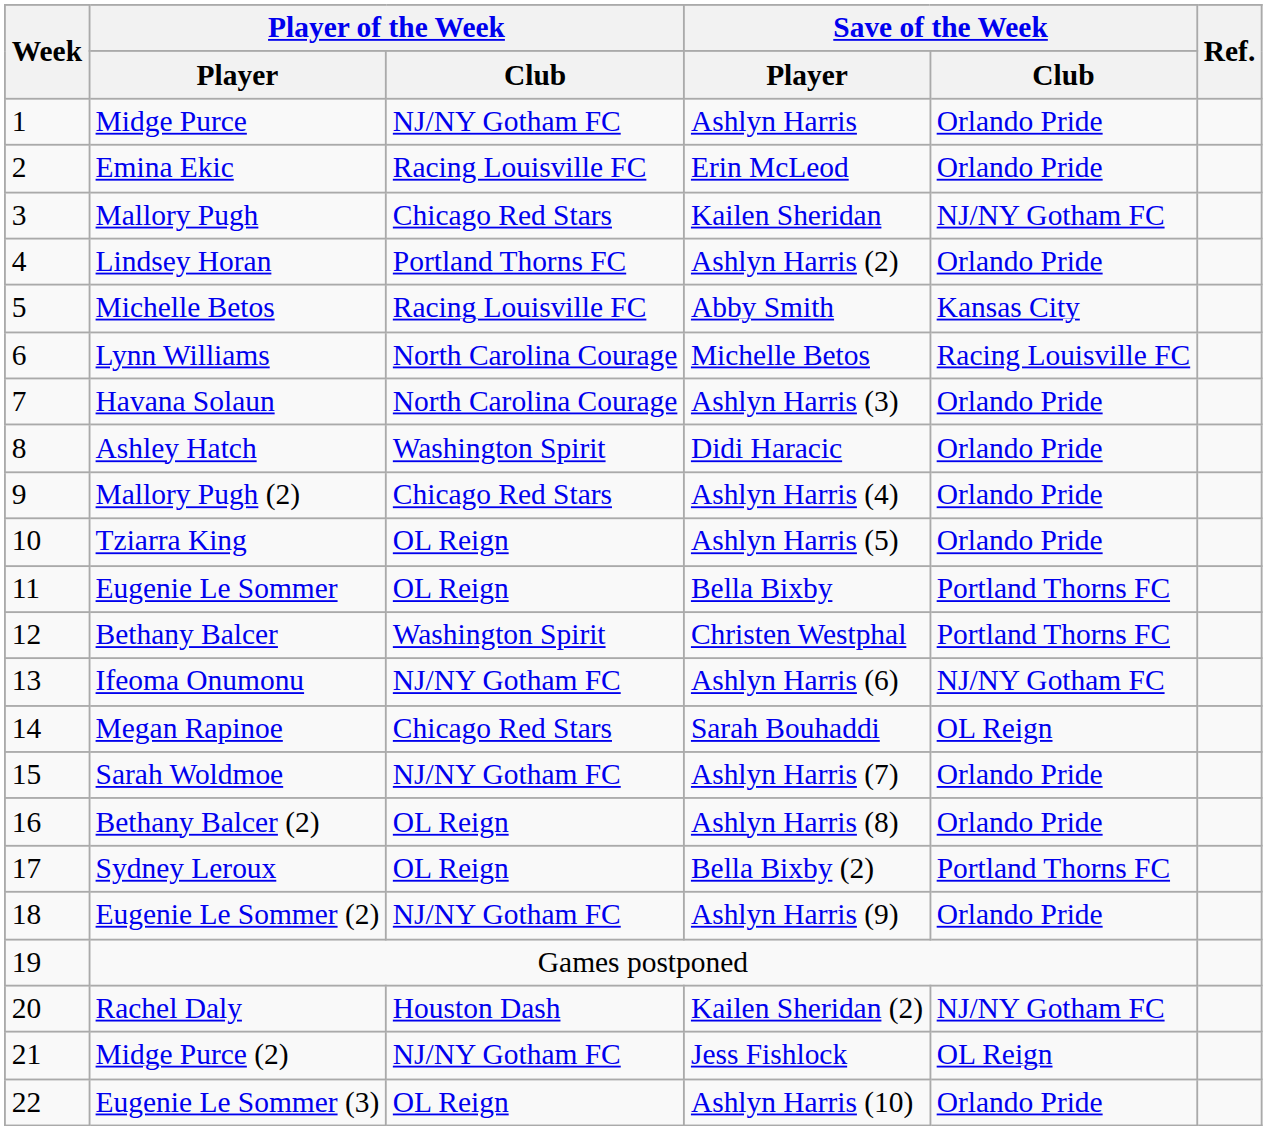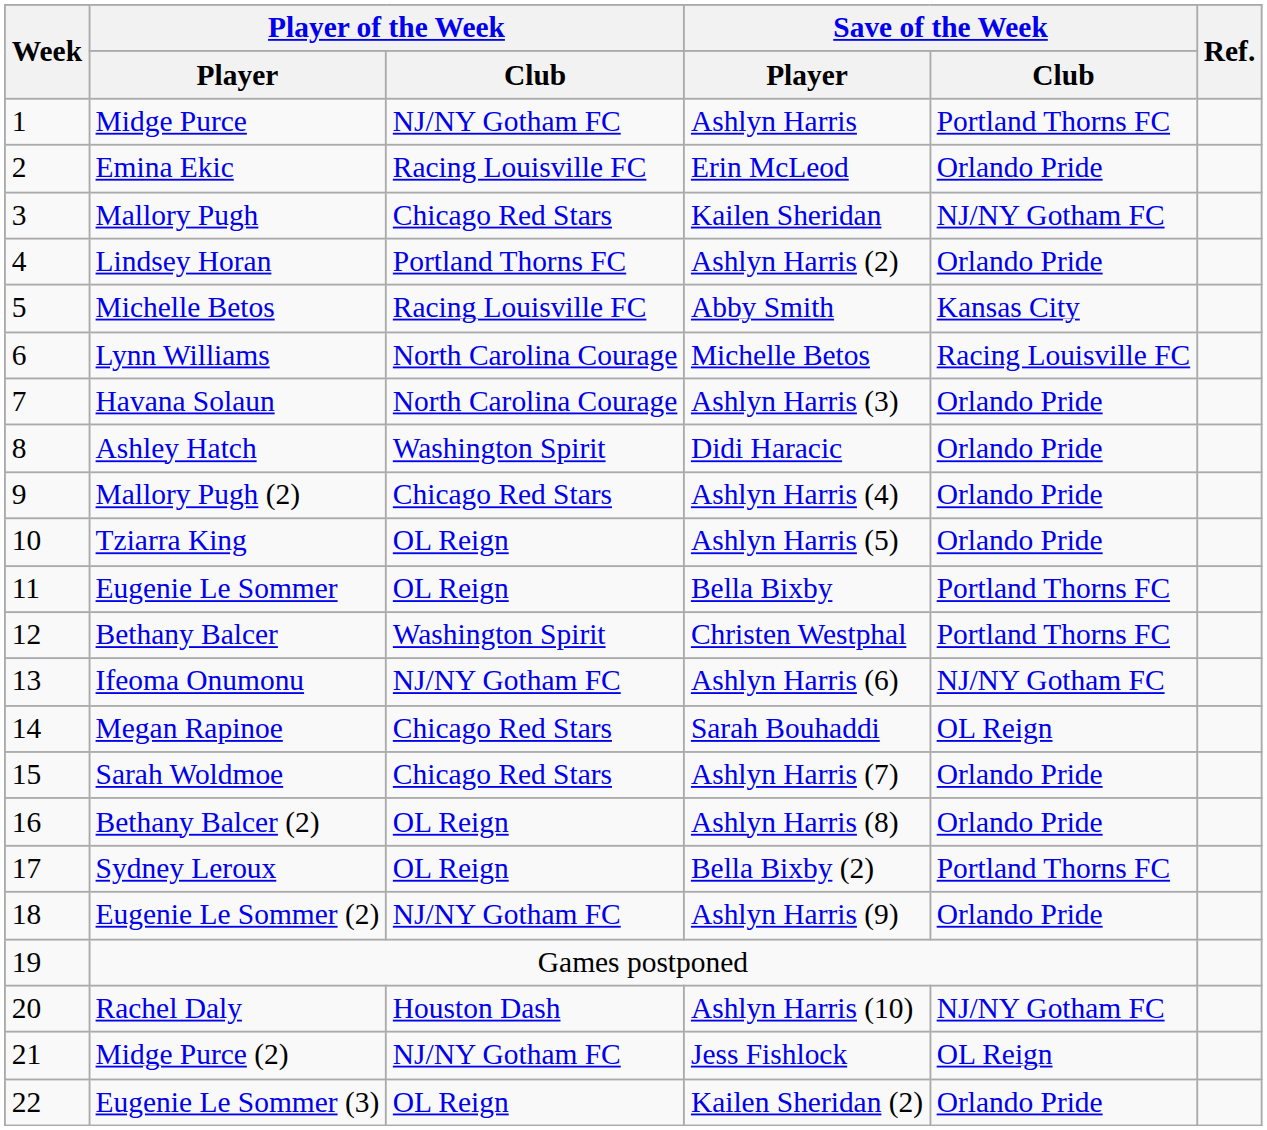 <table class="wikitable">
 <tr>
 <th rowspan="2">Week</th>
 <th colspan="2"><a href='#'>Player of the Week</a></th>
 <th colspan="2"><a href='#'>Save of the Week</a></th>
 <th rowspan="2">Ref.</th>
 </tr>
 <tr>
 <th>Player</th>
 <th>Club</th>
 <th>Player</th>
 <th>Club</th>
 </tr>
 <tr>
 <td>1</td>
 <td> <a href='#'>Midge Purce</a></td>
 <td><a href='#'>NJ/NY Gotham FC</a></td>
 <td> <a href='#'>Ashlyn Harris</a></td>
-<td><a href='#'>Orlando Pride</a></td>
+<td><a href='#'>Portland Thorns FC</a></td>
 <td></td>
 </tr>
 <tr>
 <td>2</td>
 <td> <a href='#'>Emina Ekic</a></td>
 <td><a href='#'>Racing Louisville FC</a></td>
 <td> <a href='#'>Erin McLeod</a></td>
 <td><a href='#'>Orlando Pride</a></td>
 <td></td>
 </tr>
 <tr>
 <td>3</td>
 <td> <a href='#'>Mallory Pugh</a></td>
 <td><a href='#'>Chicago Red Stars</a></td>
 <td> <a href='#'>Kailen Sheridan</a></td>
 <td><a href='#'>NJ/NY Gotham FC</a></td>
 <td></td>
 </tr>
 <tr>
 <td>4</td>
 <td> <a href='#'>Lindsey Horan</a></td>
 <td><a href='#'>Portland Thorns FC</a></td>
 <td> <a href='#'>Ashlyn Harris</a> (2)</td>
 <td><a href='#'>Orlando Pride</a></td>
 <td></td>
 </tr>
 <tr>
 <td>5</td>
 <td> <a href='#'>Michelle Betos</a></td>
 <td><a href='#'>Racing Louisville FC</a></td>
 <td> <a href='#'>Abby Smith</a></td>
 <td><a href='#'>Kansas City</a></td>
 <td></td>
 </tr>
 <tr>
 <td>6</td>
 <td> <a href='#'>Lynn Williams</a></td>
 <td><a href='#'>North Carolina Courage</a></td>
 <td> <a href='#'>Michelle Betos</a></td>
 <td><a href='#'>Racing Louisville FC</a></td>
 <td></td>
 </tr>
 <tr>
 <td>7</td>
 <td> <a href='#'>Havana Solaun</a></td>
 <td><a href='#'>North Carolina Courage</a></td>
 <td> <a href='#'>Ashlyn Harris</a> (3)</td>
 <td><a href='#'>Orlando Pride</a></td>
 <td></td>
 </tr>
 <tr>
 <td>8</td>
 <td> <a href='#'>Ashley Hatch</a></td>
 <td><a href='#'>Washington Spirit</a></td>
 <td> <a href='#'>Didi Haracic</a></td>
 <td><a href='#'>Orlando Pride</a></td>
 <td></td>
 </tr>
 <tr>
 <td>9</td>
 <td> <a href='#'>Mallory Pugh</a> (2)</td>
 <td><a href='#'>Chicago Red Stars</a></td>
 <td> <a href='#'>Ashlyn Harris</a> (4)</td>
 <td><a href='#'>Orlando Pride</a></td>
 <td></td>
 </tr>
 <tr>
 <td>10</td>
 <td> <a href='#'>Tziarra King</a></td>
 <td><a href='#'>OL Reign</a></td>
 <td> <a href='#'>Ashlyn Harris</a> (5)</td>
 <td><a href='#'>Orlando Pride</a></td>
 <td></td>
 </tr>
 <tr>
 <td>11</td>
 <td> <a href='#'>Eugenie Le Sommer</a></td>
 <td><a href='#'>OL Reign</a></td>
 <td> <a href='#'>Bella Bixby</a></td>
 <td><a href='#'>Portland Thorns FC</a></td>
 <td></td>
 </tr>
 <tr>
 <td>12</td>
 <td> <a href='#'>Bethany Balcer</a></td>
 <td><a href='#'>Washington Spirit</a></td>
 <td> <a href='#'>Christen Westphal</a></td>
 <td><a href='#'>Portland Thorns FC</a></td>
 <td></td>
 </tr>
 <tr>
 <td>13</td>
 <td> <a href='#'>Ifeoma Onumonu</a></td>
 <td><a href='#'>NJ/NY Gotham FC</a></td>
 <td> <a href='#'>Ashlyn Harris</a> (6)</td>
 <td><a href='#'>NJ/NY Gotham FC</a></td>
 <td></td>
 </tr>
 <tr>
 <td>14</td>
 <td> <a href='#'>Megan Rapinoe</a></td>
 <td><a href='#'>Chicago Red Stars</a></td>
 <td> <a href='#'>Sarah Bouhaddi</a></td>
 <td><a href='#'>OL Reign</a></td>
 <td></td>
 </tr>
 <tr>
 <td>15</td>
 <td> <a href='#'>Sarah Woldmoe</a></td>
-<td><a href='#'>NJ/NY Gotham FC</a></td>
+<td><a href='#'>Chicago Red Stars</a></td>
 <td> <a href='#'>Ashlyn Harris</a> (7)</td>
 <td><a href='#'>Orlando Pride</a></td>
 <td></td>
 </tr>
 <tr>
 <td>16</td>
 <td> <a href='#'>Bethany Balcer</a> (2)</td>
 <td><a href='#'>OL Reign</a></td>
 <td> <a href='#'>Ashlyn Harris</a> (8)</td>
 <td><a href='#'>Orlando Pride</a></td>
 <td></td>
 </tr>
 <tr>
 <td>17</td>
 <td> <a href='#'>Sydney Leroux</a></td>
 <td><a href='#'>OL Reign</a></td>
 <td> <a href='#'>Bella Bixby</a> (2)</td>
 <td><a href='#'>Portland Thorns FC</a></td>
 <td></td>
 </tr>
 <tr>
 <td>18</td>
 <td> <a href='#'>Eugenie Le Sommer</a> (2)</td>
 <td><a href='#'>NJ/NY Gotham FC</a></td>
 <td> <a href='#'>Ashlyn Harris</a> (9)</td>
 <td><a href='#'>Orlando Pride</a></td>
 <td></td>
 </tr>
 <tr>
 <td>19</td>
 <td colspan=4 align=center>Games postponed</td>
 <td></td>
 </tr>
 <tr>
 <td>20</td>
 <td> <a href='#'>Rachel Daly</a></td>
 <td><a href='#'>Houston Dash</a></td>
-<td> <a href='#'>Kailen Sheridan</a> (2)</td>
+<td> <a href='#'>Ashlyn Harris</a> (10)</td>
 <td><a href='#'>NJ/NY Gotham FC</a></td>
 <td></td>
 </tr>
 <tr>
 <td>21</td>
 <td> <a href='#'>Midge Purce</a> (2)</td>
 <td><a href='#'>NJ/NY Gotham FC</a></td>
 <td> <a href='#'>Jess Fishlock</a></td>
 <td><a href='#'>OL Reign</a></td>
 <td></td>
 </tr>
 <tr>
 <td>22</td>
 <td> <a href='#'>Eugenie Le Sommer</a> (3)</td>
 <td><a href='#'>OL Reign</a></td>
-<td> <a href='#'>Ashlyn Harris</a> (10)</td>
+<td> <a href='#'>Kailen Sheridan</a> (2)</td>
 <td><a href='#'>Orlando Pride</a></td>
 <td></td>
 </tr>
 </table>
